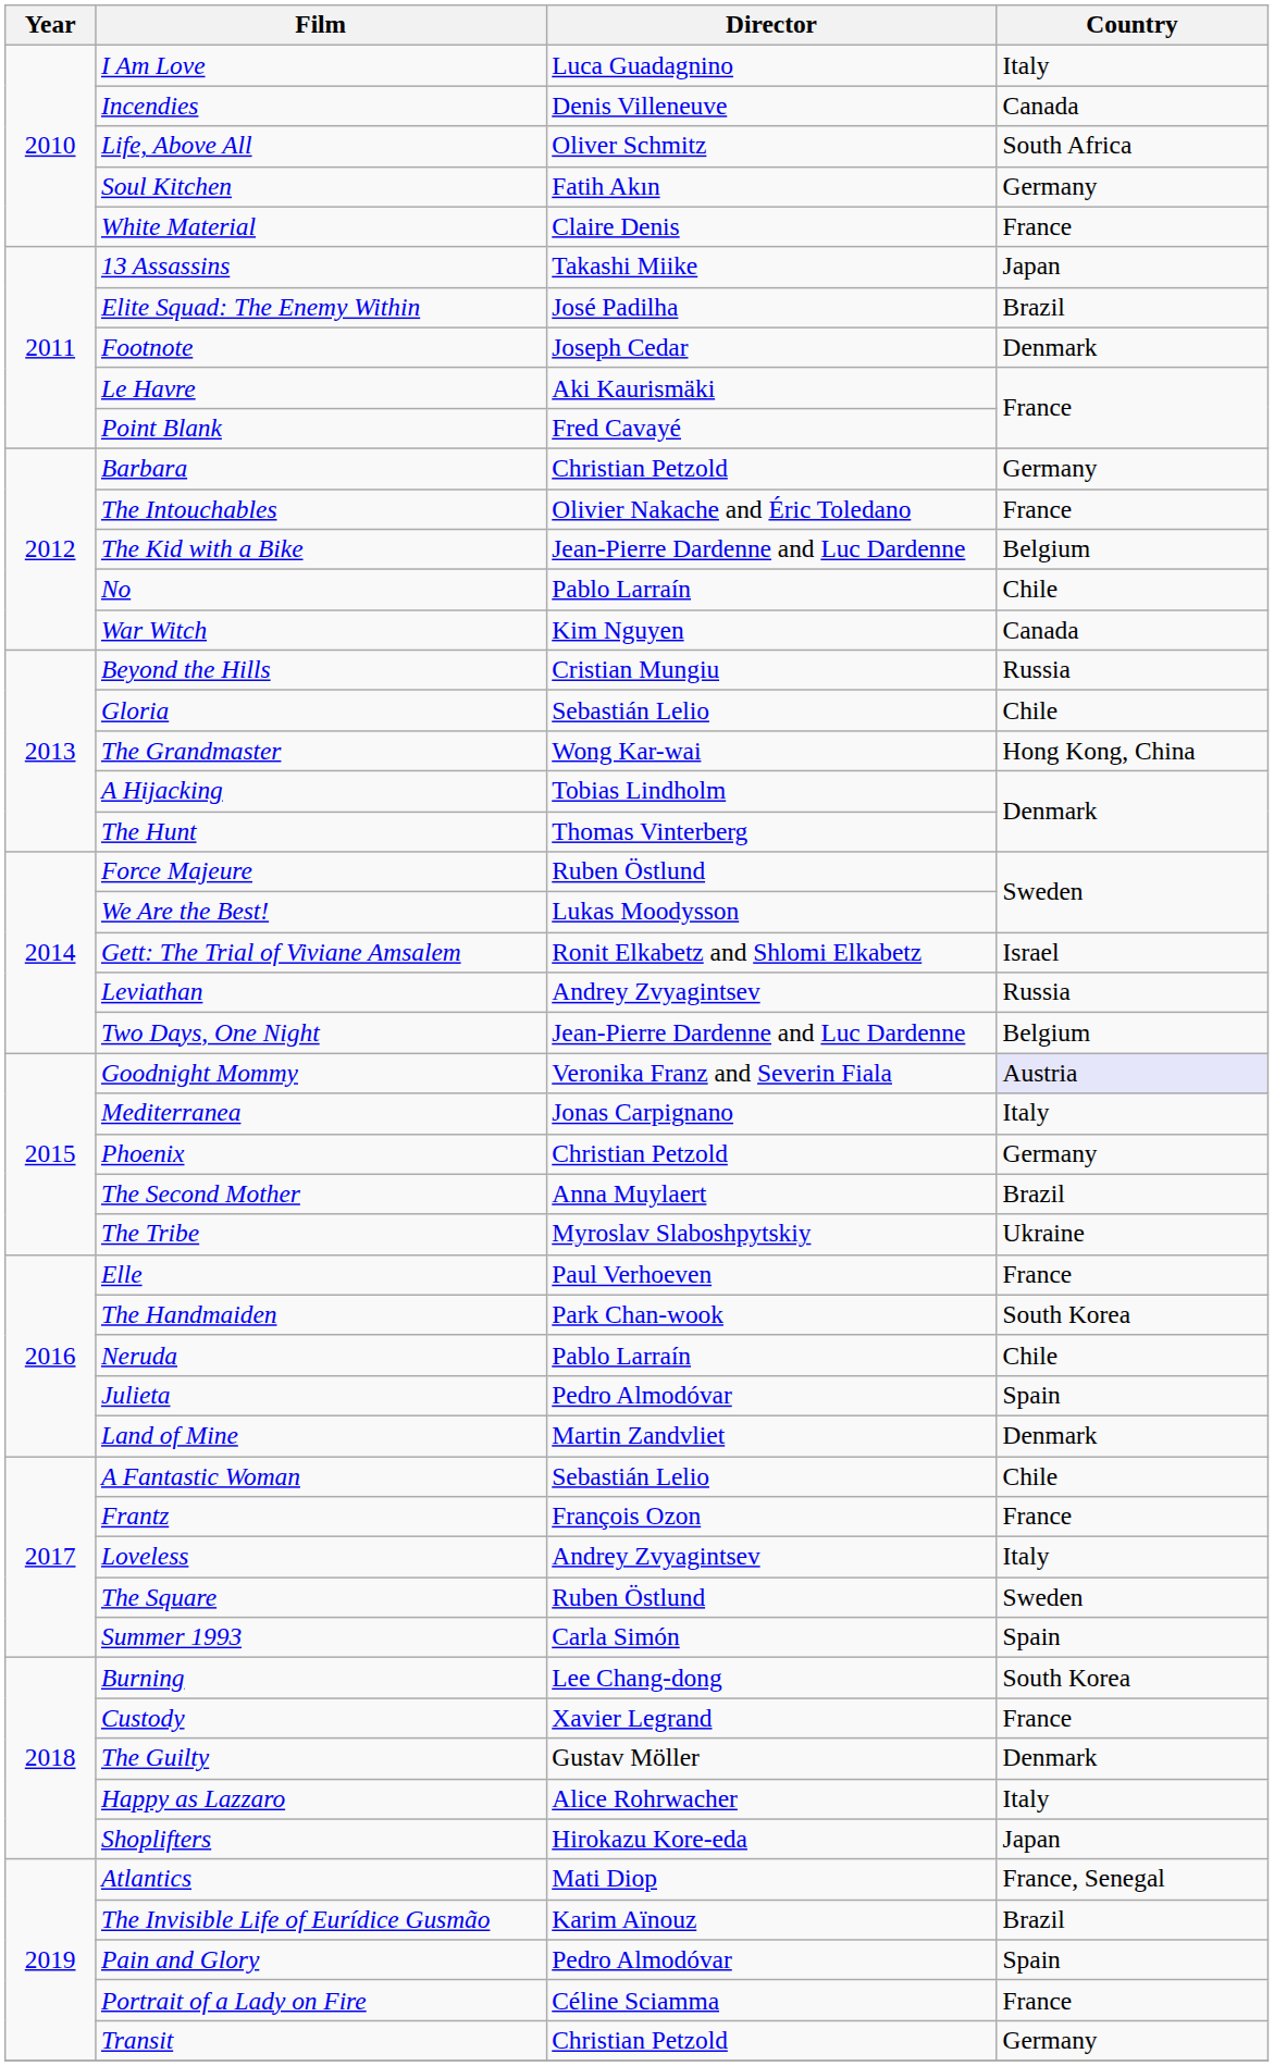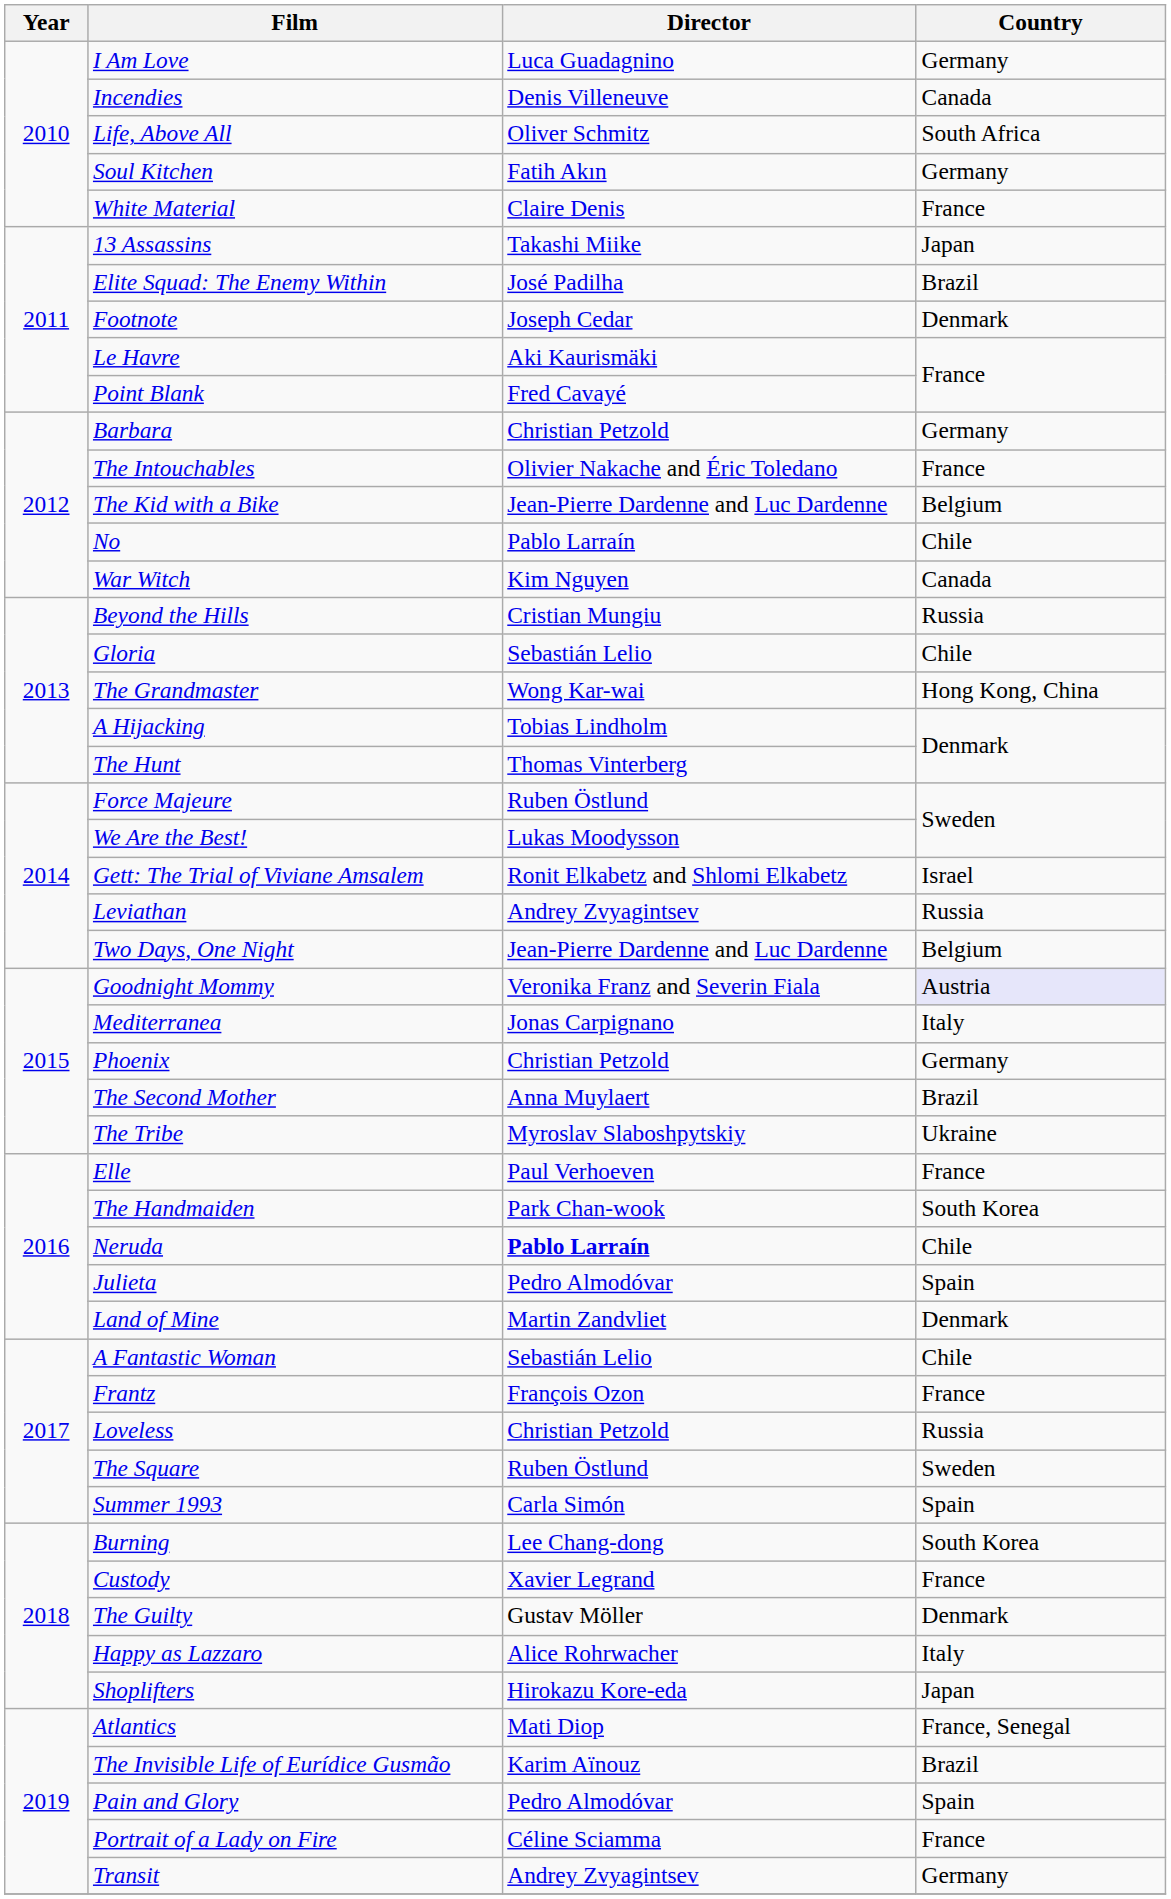 <table class="wikitable" width="90%">
 <tr>
 <th width=5%>Year</th>
 <th width=25%>Film</th>
 <th width=25%><strong>Director</strong></th>
 <th width=15%><strong>Country</strong></th>
 </tr>
 <tr>
 <td rowspan="5" style="text-align:center;"><a href='#'>2010</a></td>
 <td><em><a href='#'>I Am Love</a></em></td>
 <td><a href='#'>Luca Guadagnino</a></td>
-<td>Italy</td>
+<td>Germany</td>
 </tr>
 <tr>
 <td><em><a href='#'>Incendies</a></em></td>
 <td><a href='#'>Denis Villeneuve</a></td>
 <td>Canada</td>
 </tr>
 <tr>
 <td><em><a href='#'>Life, Above All</a></em></td>
 <td><a href='#'>Oliver Schmitz</a></td>
 <td>South Africa</td>
 </tr>
 <tr>
 <td><em><a href='#'>Soul Kitchen</a></em></td>
 <td><a href='#'>Fatih Akın</a></td>
 <td>Germany</td>
 </tr>
 <tr>
 <td><em><a href='#'>White Material</a></em></td>
 <td><a href='#'>Claire Denis</a></td>
 <td>France</td>
 </tr>
 <tr>
 <td rowspan="5" style="text-align:center;"><a href='#'>2011</a></td>
 <td><em><a href='#'>13 Assassins</a></em></td>
 <td><a href='#'>Takashi Miike</a></td>
 <td>Japan</td>
 </tr>
 <tr>
 <td><em><a href='#'>Elite Squad: The Enemy Within</a></em></td>
 <td><a href='#'>José Padilha</a></td>
 <td>Brazil</td>
 </tr>
 <tr>
 <td><em><a href='#'>Footnote</a></em></td>
 <td><a href='#'>Joseph Cedar</a></td>
 <td>Denmark</td>
 </tr>
 <tr>
 <td><em><a href='#'>Le Havre</a></em></td>
 <td><a href='#'>Aki Kaurismäki</a></td>
 <td rowspan="2">France</td>
 </tr>
 <tr>
 <td><em><a href='#'>Point Blank</a></em></td>
 <td><a href='#'>Fred Cavayé</a></td>
 </tr>
 <tr>
 <td rowspan="5" style="text-align:center;"><a href='#'>2012</a></td>
 <td><em><a href='#'>Barbara</a></em></td>
 <td><a href='#'>Christian Petzold</a></td>
 <td>Germany</td>
 </tr>
 <tr>
 <td><em><a href='#'>The Intouchables</a></em></td>
 <td><a href='#'>Olivier Nakache</a> and <a href='#'>Éric Toledano</a></td>
 <td>France</td>
 </tr>
 <tr>
 <td><em><a href='#'>The Kid with a Bike</a></em></td>
 <td><a href='#'>Jean-Pierre Dardenne</a> and <a href='#'>Luc Dardenne</a></td>
 <td>Belgium</td>
 </tr>
 <tr>
 <td><em><a href='#'>No</a></em></td>
 <td><a href='#'>Pablo Larraín</a></td>
 <td>Chile</td>
 </tr>
 <tr>
 <td><em><a href='#'>War Witch</a></em></td>
 <td><a href='#'>Kim Nguyen</a></td>
 <td>Canada</td>
 </tr>
 <tr>
 <td rowspan="5" style="text-align:center;"><a href='#'>2013</a></td>
 <td><em><a href='#'>Beyond the Hills</a></em></td>
 <td><a href='#'>Cristian Mungiu</a></td>
 <td>Russia</td>
 </tr>
 <tr>
 <td><em><a href='#'>Gloria</a></em></td>
 <td><a href='#'>Sebastián Lelio</a></td>
 <td>Chile</td>
 </tr>
 <tr>
 <td><em><a href='#'>The Grandmaster</a></em></td>
 <td><a href='#'>Wong Kar-wai</a></td>
 <td>Hong Kong, China</td>
 </tr>
 <tr>
 <td><em><a href='#'>A Hijacking</a></em></td>
 <td><a href='#'>Tobias Lindholm</a></td>
 <td rowspan="2">Denmark</td>
 </tr>
 <tr>
 <td><em><a href='#'>The Hunt</a></em></td>
 <td><a href='#'>Thomas Vinterberg</a></td>
 </tr>
 <tr>
 <td rowspan="5" style="text-align:center;"><a href='#'>2014</a></td>
 <td><em><a href='#'>Force Majeure</a></em></td>
 <td><a href='#'>Ruben Östlund</a></td>
 <td rowspan="2">Sweden</td>
 </tr>
 <tr>
 <td><em><a href='#'>We Are the Best!</a></em></td>
 <td><a href='#'>Lukas Moodysson</a></td>
 </tr>
 <tr>
 <td><em><a href='#'>Gett: The Trial of Viviane Amsalem</a></em></td>
 <td><a href='#'>Ronit Elkabetz</a> and <a href='#'>Shlomi Elkabetz</a></td>
 <td>Israel</td>
 </tr>
 <tr>
 <td><em><a href='#'>Leviathan</a></em></td>
 <td><a href='#'>Andrey Zvyagintsev</a></td>
 <td>Russia</td>
 </tr>
 <tr>
 <td><em><a href='#'>Two Days, One Night</a></em></td>
 <td><a href='#'>Jean-Pierre Dardenne</a> and <a href='#'>Luc Dardenne</a></td>
 <td>Belgium</td>
 </tr>
 <tr>
 <td rowspan="5" style="text-align:center;"><a href='#'>2015</a></td>
 <td><em><a href='#'>Goodnight Mommy</a></em></td>
 <td><a href='#'>Veronika Franz</a> and <a href='#'>Severin Fiala</a></td>
 <td style="background: lavender;">Austria</td>
 </tr>
 <tr>
 <td><em><a href='#'>Mediterranea</a></em></td>
 <td><a href='#'>Jonas Carpignano</a></td>
 <td>Italy</td>
 </tr>
 <tr>
 <td><em><a href='#'>Phoenix</a></em></td>
 <td><a href='#'>Christian Petzold</a></td>
 <td>Germany</td>
 </tr>
 <tr>
 <td><em><a href='#'>The Second Mother</a></em></td>
 <td><a href='#'>Anna Muylaert</a></td>
 <td>Brazil</td>
 </tr>
 <tr>
 <td><em><a href='#'>The Tribe</a></em></td>
 <td><a href='#'>Myroslav Slaboshpytskiy</a></td>
 <td>Ukraine</td>
 </tr>
 <tr>
 <td rowspan="5" style="text-align:center;"><a href='#'>2016</a></td>
 <td><em><a href='#'>Elle</a></em></td>
 <td><a href='#'>Paul Verhoeven</a></td>
 <td>France</td>
 </tr>
 <tr>
 <td><em><a href='#'>The Handmaiden</a></em></td>
 <td><a href='#'>Park Chan-wook</a></td>
 <td>South Korea</td>
 </tr>
 <tr>
 <td><em><a href='#'>Neruda</a></em></td>
-<td><a href='#'>Pablo Larraín</a></td>
+<td><strong><a href='#'>Pablo Larraín</a></strong></td>
 <td>Chile</td>
 </tr>
 <tr>
 <td><em><a href='#'>Julieta</a></em></td>
 <td><a href='#'>Pedro Almodóvar</a></td>
 <td>Spain</td>
 </tr>
 <tr>
 <td><em><a href='#'>Land of Mine</a></em></td>
 <td><a href='#'>Martin Zandvliet</a></td>
 <td>Denmark</td>
 </tr>
 <tr>
 <td rowspan="5" style="text-align:center;"><a href='#'>2017</a></td>
 <td><em><a href='#'>A Fantastic Woman</a></em></td>
 <td><a href='#'>Sebastián Lelio</a></td>
 <td>Chile</td>
 </tr>
 <tr>
 <td><em><a href='#'>Frantz</a></em></td>
 <td><a href='#'>François Ozon</a></td>
 <td>France</td>
 </tr>
 <tr>
 <td><em><a href='#'>Loveless</a></em></td>
-<td><a href='#'>Andrey Zvyagintsev</a></td>
-<td>Italy</td>
+<td><a href='#'>Christian Petzold</a></td>
+<td>Russia</td>
 </tr>
 <tr>
 <td><em><a href='#'>The Square</a></em></td>
 <td><a href='#'>Ruben Östlund</a></td>
 <td>Sweden</td>
 </tr>
 <tr>
 <td><em><a href='#'>Summer 1993</a></em></td>
 <td><a href='#'>Carla Simón</a></td>
 <td>Spain</td>
 </tr>
 <tr>
 <td rowspan="5" style="text-align:center;"><a href='#'>2018</a></td>
 <td><em><a href='#'>Burning</a></em></td>
 <td><a href='#'>Lee Chang-dong</a></td>
 <td>South Korea</td>
 </tr>
 <tr>
 <td><em><a href='#'>Custody</a></em></td>
 <td><a href='#'>Xavier Legrand</a></td>
 <td>France</td>
 </tr>
 <tr>
 <td><em><a href='#'>The Guilty</a></em></td>
 <td>Gustav Möller</td>
 <td>Denmark</td>
 </tr>
 <tr>
 <td><em><a href='#'>Happy as Lazzaro</a></em></td>
 <td><a href='#'>Alice Rohrwacher</a></td>
 <td>Italy</td>
 </tr>
 <tr>
 <td><em><a href='#'>Shoplifters</a></em></td>
 <td><a href='#'>Hirokazu Kore-eda</a></td>
 <td>Japan</td>
 </tr>
 <tr>
 <td rowspan="5" style="text-align:center;"><a href='#'>2019</a></td>
 <td><em><a href='#'>Atlantics</a></em></td>
 <td><a href='#'>Mati Diop</a></td>
 <td>France, Senegal</td>
 </tr>
 <tr>
 <td><em><a href='#'>The Invisible Life of Eurídice Gusmão</a></em></td>
 <td><a href='#'>Karim Aïnouz</a></td>
 <td>Brazil</td>
 </tr>
 <tr>
 <td><em><a href='#'>Pain and Glory</a></em></td>
 <td><a href='#'>Pedro Almodóvar</a></td>
 <td>Spain</td>
 </tr>
 <tr>
 <td><em><a href='#'>Portrait of a Lady on Fire</a></em></td>
 <td><a href='#'>Céline Sciamma</a></td>
 <td>France</td>
 </tr>
 <tr>
 <td><em><a href='#'>Transit</a></em></td>
-<td><a href='#'>Christian Petzold</a></td>
+<td><a href='#'>Andrey Zvyagintsev</a></td>
 <td>Germany</td>
 </tr>
 <tr>
 </tr>
 </table>
